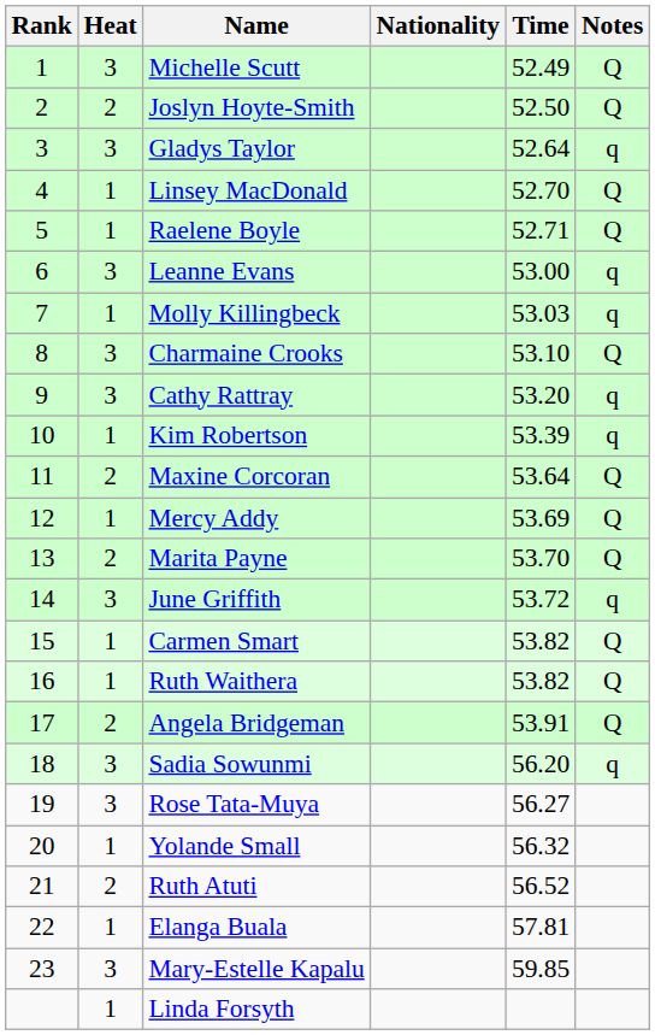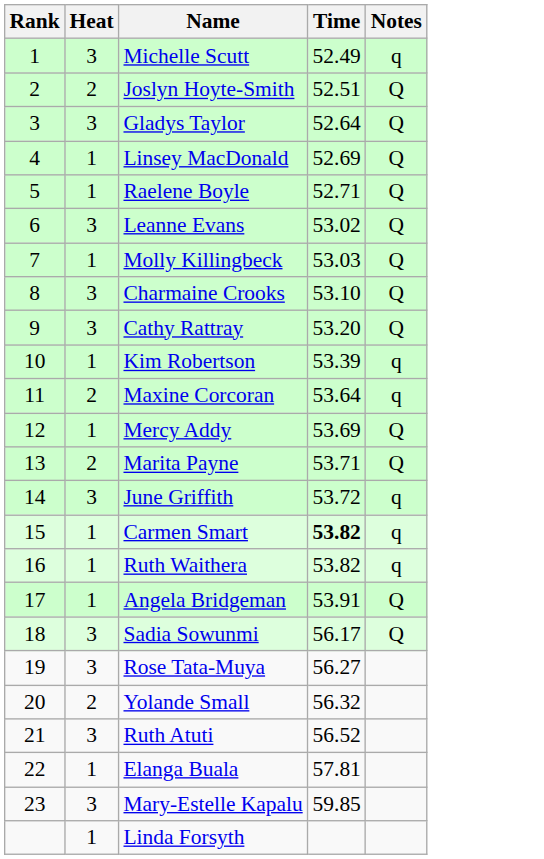 <table class="wikitable sortable" style="text-align:center">
 <tr>
 <th>Rank</th>
 <th>Heat</th>
 <th>Name</th>
-<th>Nationality</th>
 <th>Time</th>
 <th>Notes</th>
 </tr>
 <tr bgcolor=ccffcc>
 <td>1</td>
 <td>3</td>
 <td align=left><a href='#'>Michelle Scutt</a></td>
-<td align=left></td>
 <td>52.49</td>
-<td>Q</td>
+<td>q</td>
 </tr>
 <tr bgcolor=ccffcc>
 <td>2</td>
 <td>2</td>
 <td align=left><a href='#'>Joslyn Hoyte-Smith</a></td>
-<td align=left></td>
-<td>52.50</td>
+<td>52.51</td>
 <td>Q</td>
 </tr>
 <tr bgcolor=ccffcc>
 <td>3</td>
 <td>3</td>
 <td align=left><a href='#'>Gladys Taylor</a></td>
-<td align=left></td>
 <td>52.64</td>
-<td>q</td>
+<td>Q</td>
 </tr>
 <tr bgcolor=ccffcc>
 <td>4</td>
 <td>1</td>
 <td align=left><a href='#'>Linsey MacDonald</a></td>
-<td align=left></td>
-<td>52.70</td>
+<td>52.69</td>
 <td>Q</td>
 </tr>
 <tr bgcolor=ccffcc>
 <td>5</td>
 <td>1</td>
 <td align=left><a href='#'>Raelene Boyle</a></td>
-<td align=left></td>
 <td>52.71</td>
 <td>Q</td>
 </tr>
 <tr bgcolor=ccffcc>
 <td>6</td>
 <td>3</td>
 <td align=left><a href='#'>Leanne Evans</a></td>
-<td align=left></td>
-<td>53.00</td>
-<td>q</td>
+<td>53.02</td>
+<td>Q</td>
 </tr>
 <tr bgcolor=ccffcc>
 <td>7</td>
 <td>1</td>
 <td align=left><a href='#'>Molly Killingbeck</a></td>
-<td align=left></td>
 <td>53.03</td>
-<td>q</td>
+<td>Q</td>
 </tr>
 <tr bgcolor=ccffcc>
 <td>8</td>
 <td>3</td>
 <td align=left><a href='#'>Charmaine Crooks</a></td>
-<td align=left></td>
 <td>53.10</td>
 <td>Q</td>
 </tr>
 <tr bgcolor=ccffcc>
 <td>9</td>
 <td>3</td>
 <td align=left><a href='#'>Cathy Rattray</a></td>
-<td align=left></td>
 <td>53.20</td>
-<td>q</td>
+<td>Q</td>
 </tr>
 <tr bgcolor=ccffcc>
 <td>10</td>
 <td>1</td>
 <td align=left><a href='#'>Kim Robertson</a></td>
-<td align=left></td>
 <td>53.39</td>
 <td>q</td>
 </tr>
 <tr bgcolor=ccffcc>
 <td>11</td>
 <td>2</td>
 <td align=left><a href='#'>Maxine Corcoran</a></td>
-<td align=left></td>
 <td>53.64</td>
-<td>Q</td>
+<td>q</td>
 </tr>
 <tr bgcolor=ccffcc>
 <td>12</td>
 <td>1</td>
 <td align=left><a href='#'>Mercy Addy</a></td>
-<td align=left></td>
 <td>53.69</td>
 <td>Q</td>
 </tr>
 <tr bgcolor=ccffcc>
 <td>13</td>
 <td>2</td>
 <td align=left><a href='#'>Marita Payne</a></td>
-<td align=left></td>
-<td>53.70</td>
+<td>53.71</td>
 <td>Q</td>
 </tr>
 <tr bgcolor=ccffcc>
 <td>14</td>
 <td>3</td>
 <td align=left><a href='#'>June Griffith</a></td>
-<td align=left></td>
 <td>53.72</td>
 <td>q</td>
 </tr>
 <tr bgcolor=ddffdd>
 <td>15</td>
 <td>1</td>
 <td align=left><a href='#'>Carmen Smart</a></td>
-<td align=left></td>
-<td>53.82</td>
-<td>Q</td>
+<td><strong>53.82</strong></td>
+<td>q</td>
 </tr>
 <tr bgcolor=ddffdd>
 <td>16</td>
 <td>1</td>
 <td align=left><a href='#'>Ruth Waithera</a></td>
-<td align=left></td>
 <td>53.82</td>
-<td>Q</td>
+<td>q</td>
 </tr>
 <tr bgcolor=ccffcc>
 <td>17</td>
-<td>2</td>
+<td>1</td>
 <td align=left><a href='#'>Angela Bridgeman</a></td>
-<td align=left></td>
 <td>53.91</td>
 <td>Q</td>
 </tr>
 <tr bgcolor=ddffdd>
 <td>18</td>
 <td>3</td>
 <td align=left><a href='#'>Sadia Sowunmi</a></td>
-<td align=left></td>
-<td>56.20</td>
-<td>q</td>
+<td>56.17</td>
+<td>Q</td>
 </tr>
 <tr>
 <td>19</td>
 <td>3</td>
 <td align=left><a href='#'>Rose Tata-Muya</a></td>
-<td align=left></td>
 <td>56.27</td>
 <td></td>
 </tr>
 <tr>
 <td>20</td>
-<td>1</td>
+<td>2</td>
 <td align=left><a href='#'>Yolande Small</a></td>
-<td align=left></td>
 <td>56.32</td>
 <td></td>
 </tr>
 <tr>
 <td>21</td>
-<td>2</td>
+<td>3</td>
 <td align=left><a href='#'>Ruth Atuti</a></td>
-<td align=left></td>
 <td>56.52</td>
 <td></td>
 </tr>
 <tr>
 <td>22</td>
 <td>1</td>
 <td align=left><a href='#'>Elanga Buala</a></td>
-<td align=left></td>
 <td>57.81</td>
 <td></td>
 </tr>
 <tr>
 <td>23</td>
 <td>3</td>
 <td align=left><a href='#'>Mary-Estelle Kapalu</a></td>
-<td align=left></td>
 <td>59.85</td>
 <td></td>
 </tr>
 <tr>
 <td></td>
 <td>1</td>
 <td align=left><a href='#'>Linda Forsyth</a></td>
-<td align=left></td>
 <td></td>
 <td></td>
 </tr>
 </table>
